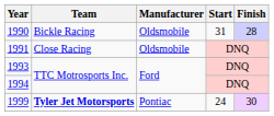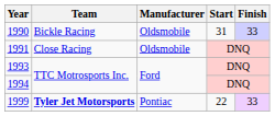 <table class="wikitable" style="font-size: 90%;">
 <tr>
 <th>Year</th>
 <th>Team</th>
 <th>Manufacturer</th>
 <th>Start</th>
 <th>Finish</th>
 </tr>
 <tr>
 <td><a href='#'>1990</a></td>
 <td><a href='#'>Bickle Racing</a></td>
 <td><a href='#'>Oldsmobile</a></td>
 <td align=center>31</td>
-<td align=center style="background:#CFCFFF;">28</td>
+<td align=center style="background:#CFCFFF;">33</td>
 </tr>
 <tr>
 <td><a href='#'>1991</a></td>
 <td><a href='#'>Close Racing</a></td>
 <td><a href='#'>Oldsmobile</a></td>
 <td colspan=2 align=center style="background:#FFCFCF;">DNQ</td>
 </tr>
 <tr>
 <td><a href='#'>1993</a></td>
 <td rowspan=2><a href='#'>TTC Motrosports Inc.</a></td>
 <td rowspan=2><a href='#'>Ford</a></td>
 <td colspan=2 align=center style="background:#FFCFCF;">DNQ</td>
 </tr>
 <tr>
 <td><a href='#'>1994</a></td>
 <td colspan=2 align=center style="background:#FFCFCF;">DNQ</td>
 </tr>
 <tr>
 <td><a href='#'>1999</a></td>
 <td><strong><a href='#'>Tyler Jet Motorsports</a></strong></td>
 <td><a href='#'>Pontiac</a></td>
-<td align=center>24</td>
-<td align=center style="background:#EFCFFF;">30</td>
+<td align=center>22</td>
+<td align=center style="background:#EFCFFF;">33</td>
 </tr>
 </table>
